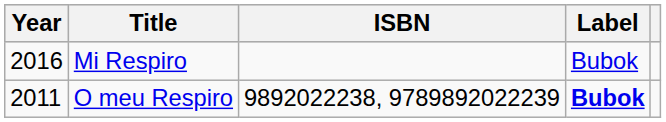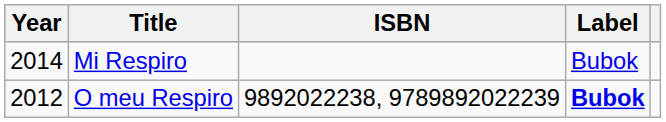 <table class="wikitable sortable">
 <tr style="background:#ccc;">
 <th>Year</th>
 <th>Title</th>
 <th>ISBN</th>
 <th>Label</th>
 <th></th>
 </tr>
 <tr>
-<td>2016</td>
+<td>2014</td>
 <td><a href='#'>Mi Respiro</a></td>
 <td></td>
 <td><a href='#'>Bubok</a></td>
 <td></td>
 </tr>
 <tr>
-<td>2011</td>
+<td>2012</td>
 <td><a href='#'>O meu Respiro</a></td>
 <td>9892022238, 9789892022239</td>
 <td><strong><a href='#'>Bubok</a></strong></td>
 <td></td>
 </tr>
 </table>
